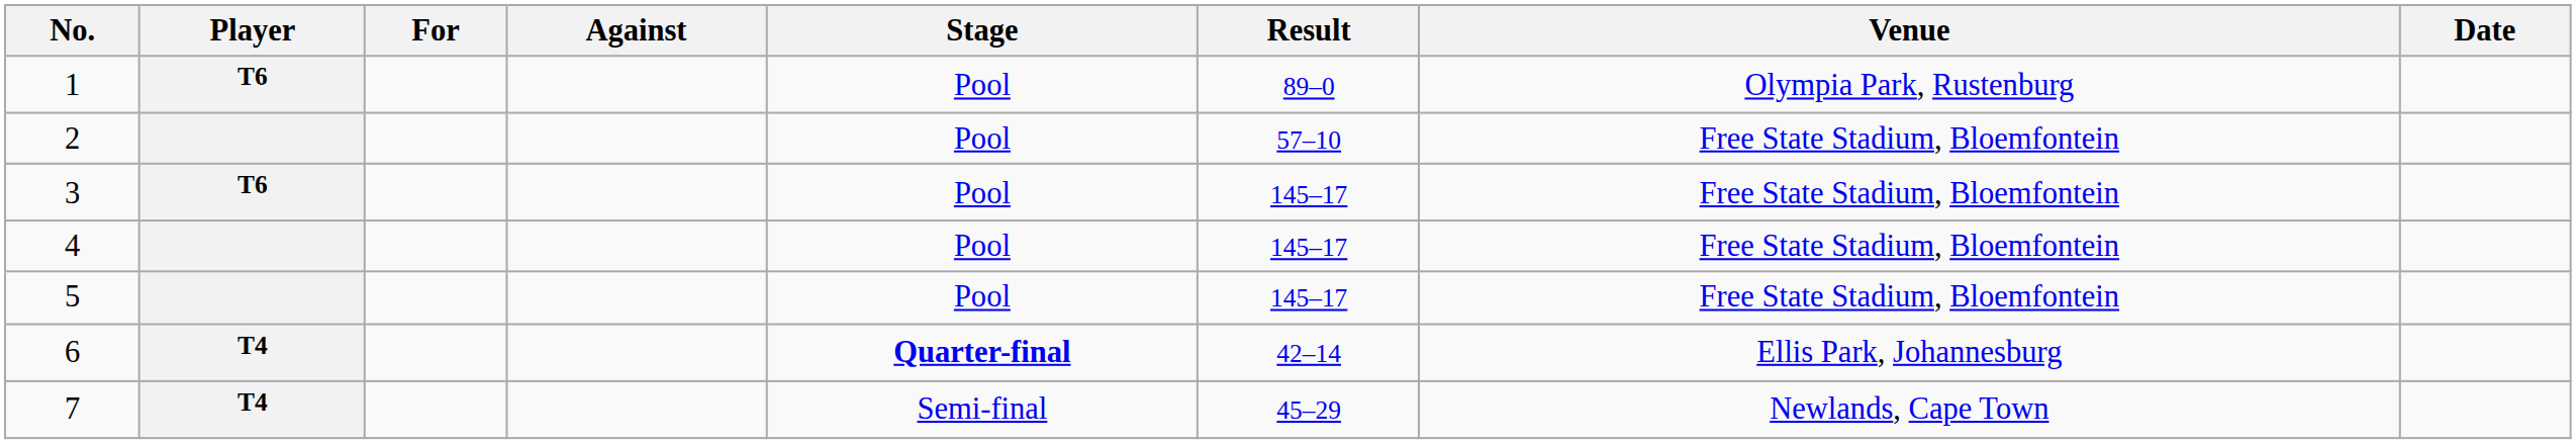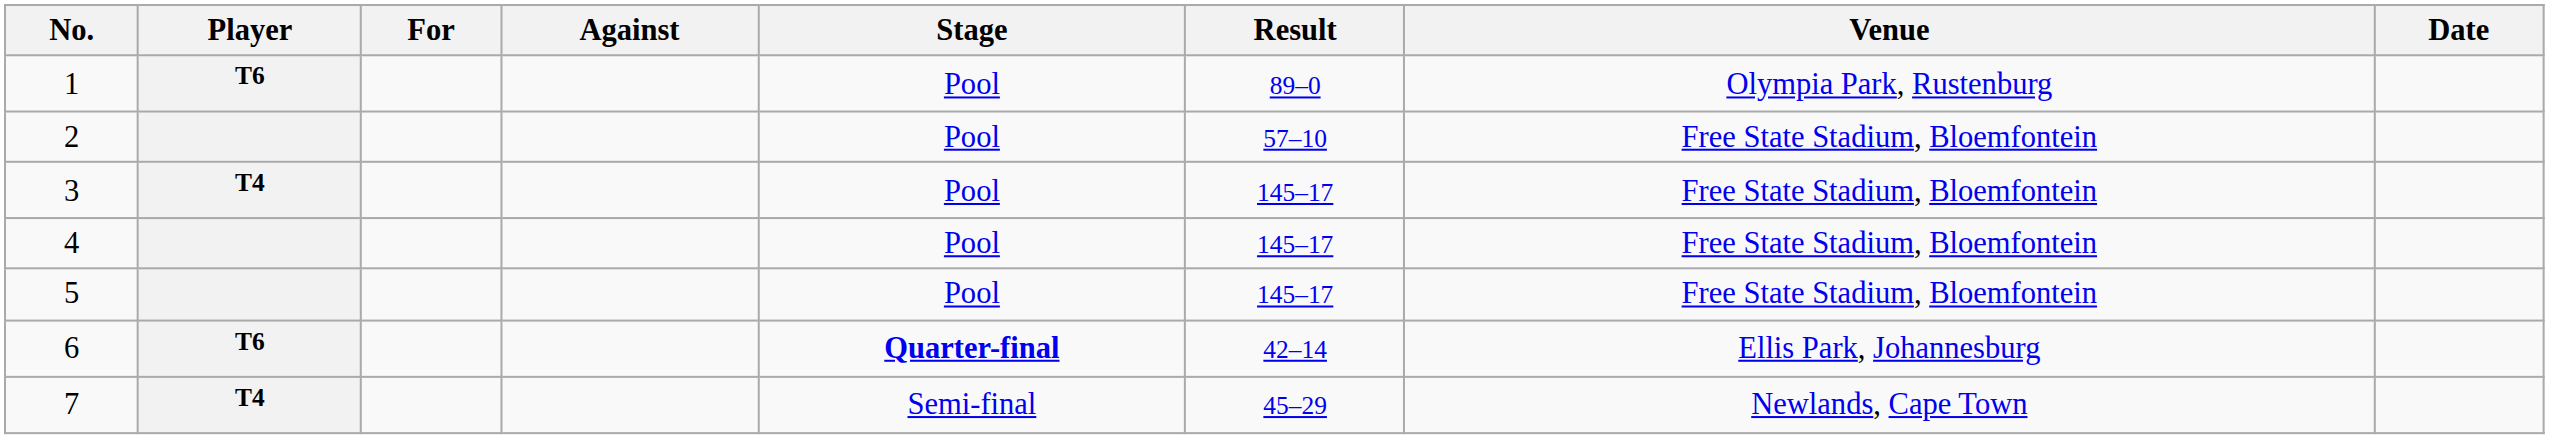 <table class="wikitable sortable" style="text-align:center;width:100%;font-size:95%">
 <tr>
 <th scope=col>No.</th>
 <th scope=col>Player</th>
 <th scope=col>For</th>
 <th scope=col>Against</th>
 <th scope=col>Stage</th>
 <th scope=col>Result</th>
 <th scope=col>Venue</th>
 <th scope=col>Date</th>
 </tr>
 <tr>
 <td>1</td>
 <th scope=row><sup>T6</sup></th>
 <td></td>
 <td></td>
 <td><a href='#'>Pool</a></td>
 <td align=center><small><a href='#'>89–0</a></small></td>
 <td><a href='#'>Olympia Park</a>, <a href='#'>Rustenburg</a></td>
 <td></td>
 </tr>
 <tr>
 <td>2</td>
 <th scope=row></th>
 <td></td>
 <td></td>
 <td><a href='#'>Pool</a></td>
 <td align=center><small><a href='#'>57–10</a></small></td>
 <td><a href='#'>Free State Stadium</a>, <a href='#'>Bloemfontein</a></td>
 <td></td>
 </tr>
 <tr>
 <td>3</td>
-<th scope=row><sup>T6</sup></th>
+<th scope=row><sup>T4</sup></th>
 <td></td>
 <td></td>
 <td><a href='#'>Pool</a></td>
 <td align=center><small><a href='#'>145–17</a></small></td>
 <td><a href='#'>Free State Stadium</a>, <a href='#'>Bloemfontein</a></td>
 <td></td>
 </tr>
 <tr>
 <td>4</td>
 <th scope=row></th>
 <td></td>
 <td></td>
 <td><a href='#'>Pool</a></td>
 <td align=center><small><a href='#'>145–17</a></small></td>
 <td><a href='#'>Free State Stadium</a>, <a href='#'>Bloemfontein</a></td>
 <td></td>
 </tr>
 <tr>
 <td>5</td>
 <th scope=row></th>
 <td></td>
 <td></td>
 <td><a href='#'>Pool</a></td>
 <td align=center><small><a href='#'>145–17</a></small></td>
 <td><a href='#'>Free State Stadium</a>, <a href='#'>Bloemfontein</a></td>
 <td></td>
 </tr>
 <tr>
 <td>6</td>
-<th scope=row><sup>T4</sup></th>
+<th scope=row><sup>T6</sup></th>
 <td></td>
 <td></td>
 <td><strong><a href='#'>Quarter-final</a></strong></td>
 <td align=center><small><a href='#'>42–14</a></small></td>
 <td><a href='#'>Ellis Park</a>, <a href='#'>Johannesburg</a></td>
 <td></td>
 </tr>
 <tr>
 <td>7</td>
 <th scope=row><sup>T4</sup></th>
 <td></td>
 <td></td>
 <td><a href='#'>Semi-final</a></td>
 <td align=center><small><a href='#'>45–29</a></small></td>
 <td><a href='#'>Newlands</a>, <a href='#'>Cape Town</a></td>
 <td></td>
 </tr>
 </table>
